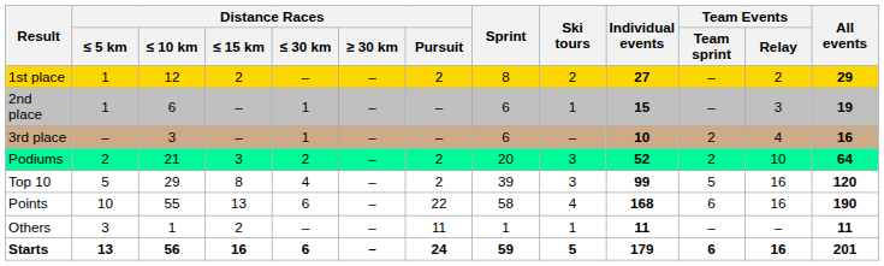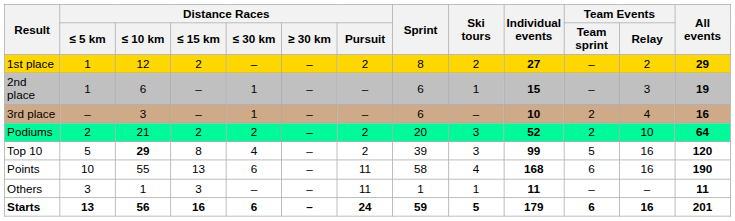 <table class="wikitable" style="font-size:95%; text-align:center; border:grey solid 1px; border-collapse:collapse; background:#ffffff;">
 <tr>
 <th style="width:65px;" rowspan="2">Result</th>
 <th colspan="6">Distance Races</th>
 <th style="width:65px;" rowspan="2">Sprint</th>
 <th style="width:65px;" rowspan="2">Ski<br>tours</th>
 <th style="width:65px;" rowspan="2">Individual<br>events</th>
 <th colspan="2">Team Events</th>
 <th style="width:65px;" rowspan="2">All events</th>
 </tr>
 <tr>
 <th style="width:65px;">≤ 5 km</th>
 <th style="width:65px;">≤ 10 km</th>
 <th style="width:65px;">≤ 15 km</th>
 <th style="width:65px;">≤ 30 km</th>
 <th style="width:65px;">≥ 30 km</th>
 <th style="width:65px;">Pursuit</th>
 <th style="width:65px;">Team sprint</th>
 <th style="width:65px;">Relay</th>
 </tr>
 <tr bgcolor=gold>
 <td align=left>1st place</td>
 <td>1</td>
 <td>12</td>
 <td>2</td>
 <td>–</td>
 <td>–</td>
 <td>2</td>
 <td>8</td>
 <td>2</td>
 <td><strong>27</strong></td>
 <td>–</td>
 <td>2</td>
 <td><strong>29</strong></td>
 </tr>
 <tr bgcolor=silver>
 <td align=left>2nd place</td>
 <td>1</td>
 <td>6</td>
 <td>–</td>
 <td>1</td>
 <td>–</td>
 <td>–</td>
 <td>6</td>
 <td>1</td>
 <td><strong>15</strong></td>
 <td>–</td>
 <td>3</td>
 <td><strong>19</strong></td>
 </tr>
 <tr bgcolor="#CFAA88">
 <td align=left>3rd place</td>
 <td>–</td>
 <td>3</td>
 <td>–</td>
 <td>1</td>
 <td>–</td>
 <td>–</td>
 <td>6</td>
 <td>–</td>
 <td><strong>10</strong></td>
 <td>2</td>
 <td>4</td>
 <td><strong>16</strong></td>
 </tr>
 <tr style="background:#00FA9A;">
 <td align=left>Podiums</td>
 <td>2</td>
 <td>21</td>
-<td>3</td>
+<td>2</td>
 <td>2</td>
 <td>–</td>
 <td>2</td>
 <td>20</td>
 <td>3</td>
 <td><strong>52</strong></td>
 <td>2</td>
 <td>10</td>
 <td><strong>64</strong></td>
 </tr>
 <tr>
 <td align=left>Top 10</td>
 <td>5</td>
-<td>29</td>
+<td><strong>29</strong></td>
 <td>8</td>
 <td>4</td>
 <td>–</td>
 <td>2</td>
 <td>39</td>
 <td>3</td>
 <td><strong>99</strong></td>
 <td>5</td>
 <td>16</td>
 <td><strong>120</strong></td>
 </tr>
 <tr>
 <td align=left>Points</td>
 <td>10</td>
 <td>55</td>
 <td>13</td>
 <td>6</td>
 <td>–</td>
-<td>22</td>
+<td>11</td>
 <td>58</td>
 <td>4</td>
 <td><strong>168</strong></td>
 <td>6</td>
 <td>16</td>
 <td><strong>190</strong></td>
 </tr>
 <tr>
 <td align=left>Others</td>
 <td>3</td>
 <td>1</td>
-<td>2</td>
+<td>3</td>
 <td>–</td>
 <td>–</td>
 <td>11</td>
 <td>1</td>
 <td>1</td>
 <td><strong>11</strong></td>
 <td>–</td>
 <td>–</td>
 <td><strong>11</strong></td>
 </tr>
 <tr>
 <td align=left><strong>Starts</strong></td>
 <td><strong>13</strong></td>
 <td><strong>56</strong></td>
 <td><strong>16</strong></td>
 <td><strong>6</strong></td>
 <td><strong>–</strong></td>
 <td><strong>24</strong></td>
 <td><strong>59</strong></td>
 <td><strong>5</strong></td>
 <td><strong>179</strong></td>
 <td><strong>6</strong></td>
 <td><strong>16</strong></td>
 <td><strong>201</strong></td>
 </tr>
 </table>
